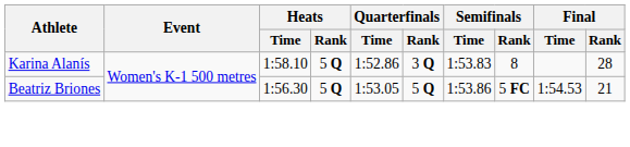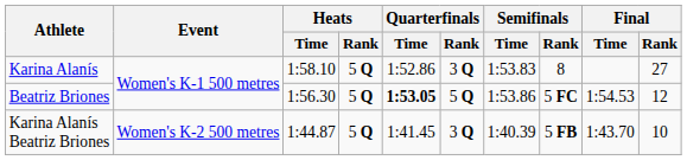 <table class=wikitable style="font-size:90%">
 <tr>
 <th rowspan="2">Athlete</th>
 <th rowspan="2">Event</th>
 <th colspan=2>Heats</th>
 <th colspan=2>Quarterfinals</th>
 <th colspan=2>Semifinals</th>
 <th colspan=2>Final</th>
 </tr>
 <tr style="font-size:95%">
 <th>Time</th>
 <th>Rank</th>
 <th>Time</th>
 <th>Rank</th>
 <th>Time</th>
 <th>Rank</th>
 <th>Time</th>
 <th>Rank</th>
 </tr>
 <tr align=center>
 <td align=left><a href='#'>Karina Alanís</a></td>
 <td align=left rowspan=2><a href='#'>Women's K-1 500 metres</a></td>
 <td>1:58.10</td>
 <td>5 <strong>Q</strong></td>
 <td>1:52.86</td>
 <td>3 <strong>Q</strong></td>
 <td>1:53.83</td>
 <td>8</td>
 <td></td>
-<td>28</td>
+<td>27</td>
 </tr>
 <tr align=center>
 <td align=left><a href='#'>Beatriz Briones</a></td>
 <td>1:56.30</td>
 <td>5 <strong>Q</strong></td>
-<td>1:53.05</td>
+<td><strong>1:53.05</strong></td>
 <td>5 <strong>Q</strong></td>
 <td>1:53.86</td>
 <td>5 <strong>FC</strong></td>
 <td>1:54.53</td>
-<td>21</td>
+<td>12</td>
+</tr>
+<tr align=center>
+<td align=left>Karina Alanís<br>Beatriz Briones</td>
+<td align=left><a href='#'>Women's K-2 500 metres</a></td>
+<td>1:44.87</td>
+<td>5 <strong>Q</strong></td>
+<td>1:41.45</td>
+<td>3 <strong>Q</strong></td>
+<td>1:40.39</td>
+<td>5 <strong>FB</strong></td>
+<td>1:43.70</td>
+<td>10</td>
 </tr>
 </table>
